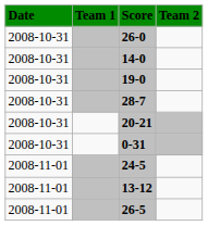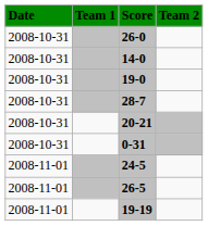 <table class="wikitable" style="margin:0.5em auto; font-size:95%">
 <tr bgcolor="#008B00">
 <td><strong>Date</strong></td>
 <td><strong>Team 1</strong></td>
 <td><strong>Score</strong></td>
 <td><strong>Team 2</strong></td>
 </tr>
 <tr>
 <td>2008-10-31</td>
 <td bgcolor="silver"><strong></strong></td>
 <td bgcolor="silver"><strong>26-0</strong></td>
 <td></td>
 </tr>
 <tr>
 <td>2008-10-31</td>
 <td bgcolor="silver"><strong></strong></td>
 <td bgcolor="silver"><strong>14-0</strong></td>
 <td></td>
 </tr>
 <tr>
 <td>2008-10-31</td>
 <td bgcolor="silver"><strong></strong></td>
 <td bgcolor="silver"><strong>19-0</strong></td>
 <td></td>
 </tr>
 <tr>
 <td>2008-10-31</td>
 <td bgcolor="silver"><strong></strong></td>
 <td bgcolor="silver"><strong>28-7</strong></td>
 <td></td>
 </tr>
 <tr>
 <td>2008-10-31</td>
 <td></td>
 <td bgcolor="silver"><strong>20-21</strong></td>
 <td bgcolor="silver"><strong></strong></td>
 </tr>
 <tr>
 <td>2008-10-31</td>
 <td></td>
 <td bgcolor="silver"><strong>0-31</strong></td>
 <td bgcolor="silver"><strong></strong></td>
 </tr>
 <tr>
 <td>2008-11-01</td>
 <td bgcolor="silver"><strong></strong></td>
 <td bgcolor="silver"><strong>24-5</strong></td>
 <td></td>
 </tr>
 <tr>
 <td>2008-11-01</td>
 <td bgcolor="silver"><strong></strong></td>
-<td bgcolor="silver"><strong>13-12</strong></td>
+<td bgcolor="silver"><strong>26-5</strong></td>
 <td></td>
 </tr>
 <tr>
 <td>2008-11-01</td>
-<td bgcolor="silver"><strong></strong></td>
-<td bgcolor="silver"><strong>26-5</strong></td>
+<td></td>
+<td bgcolor="silver"><strong>19-19</strong></td>
 <td></td>
 </tr>
 </table>
